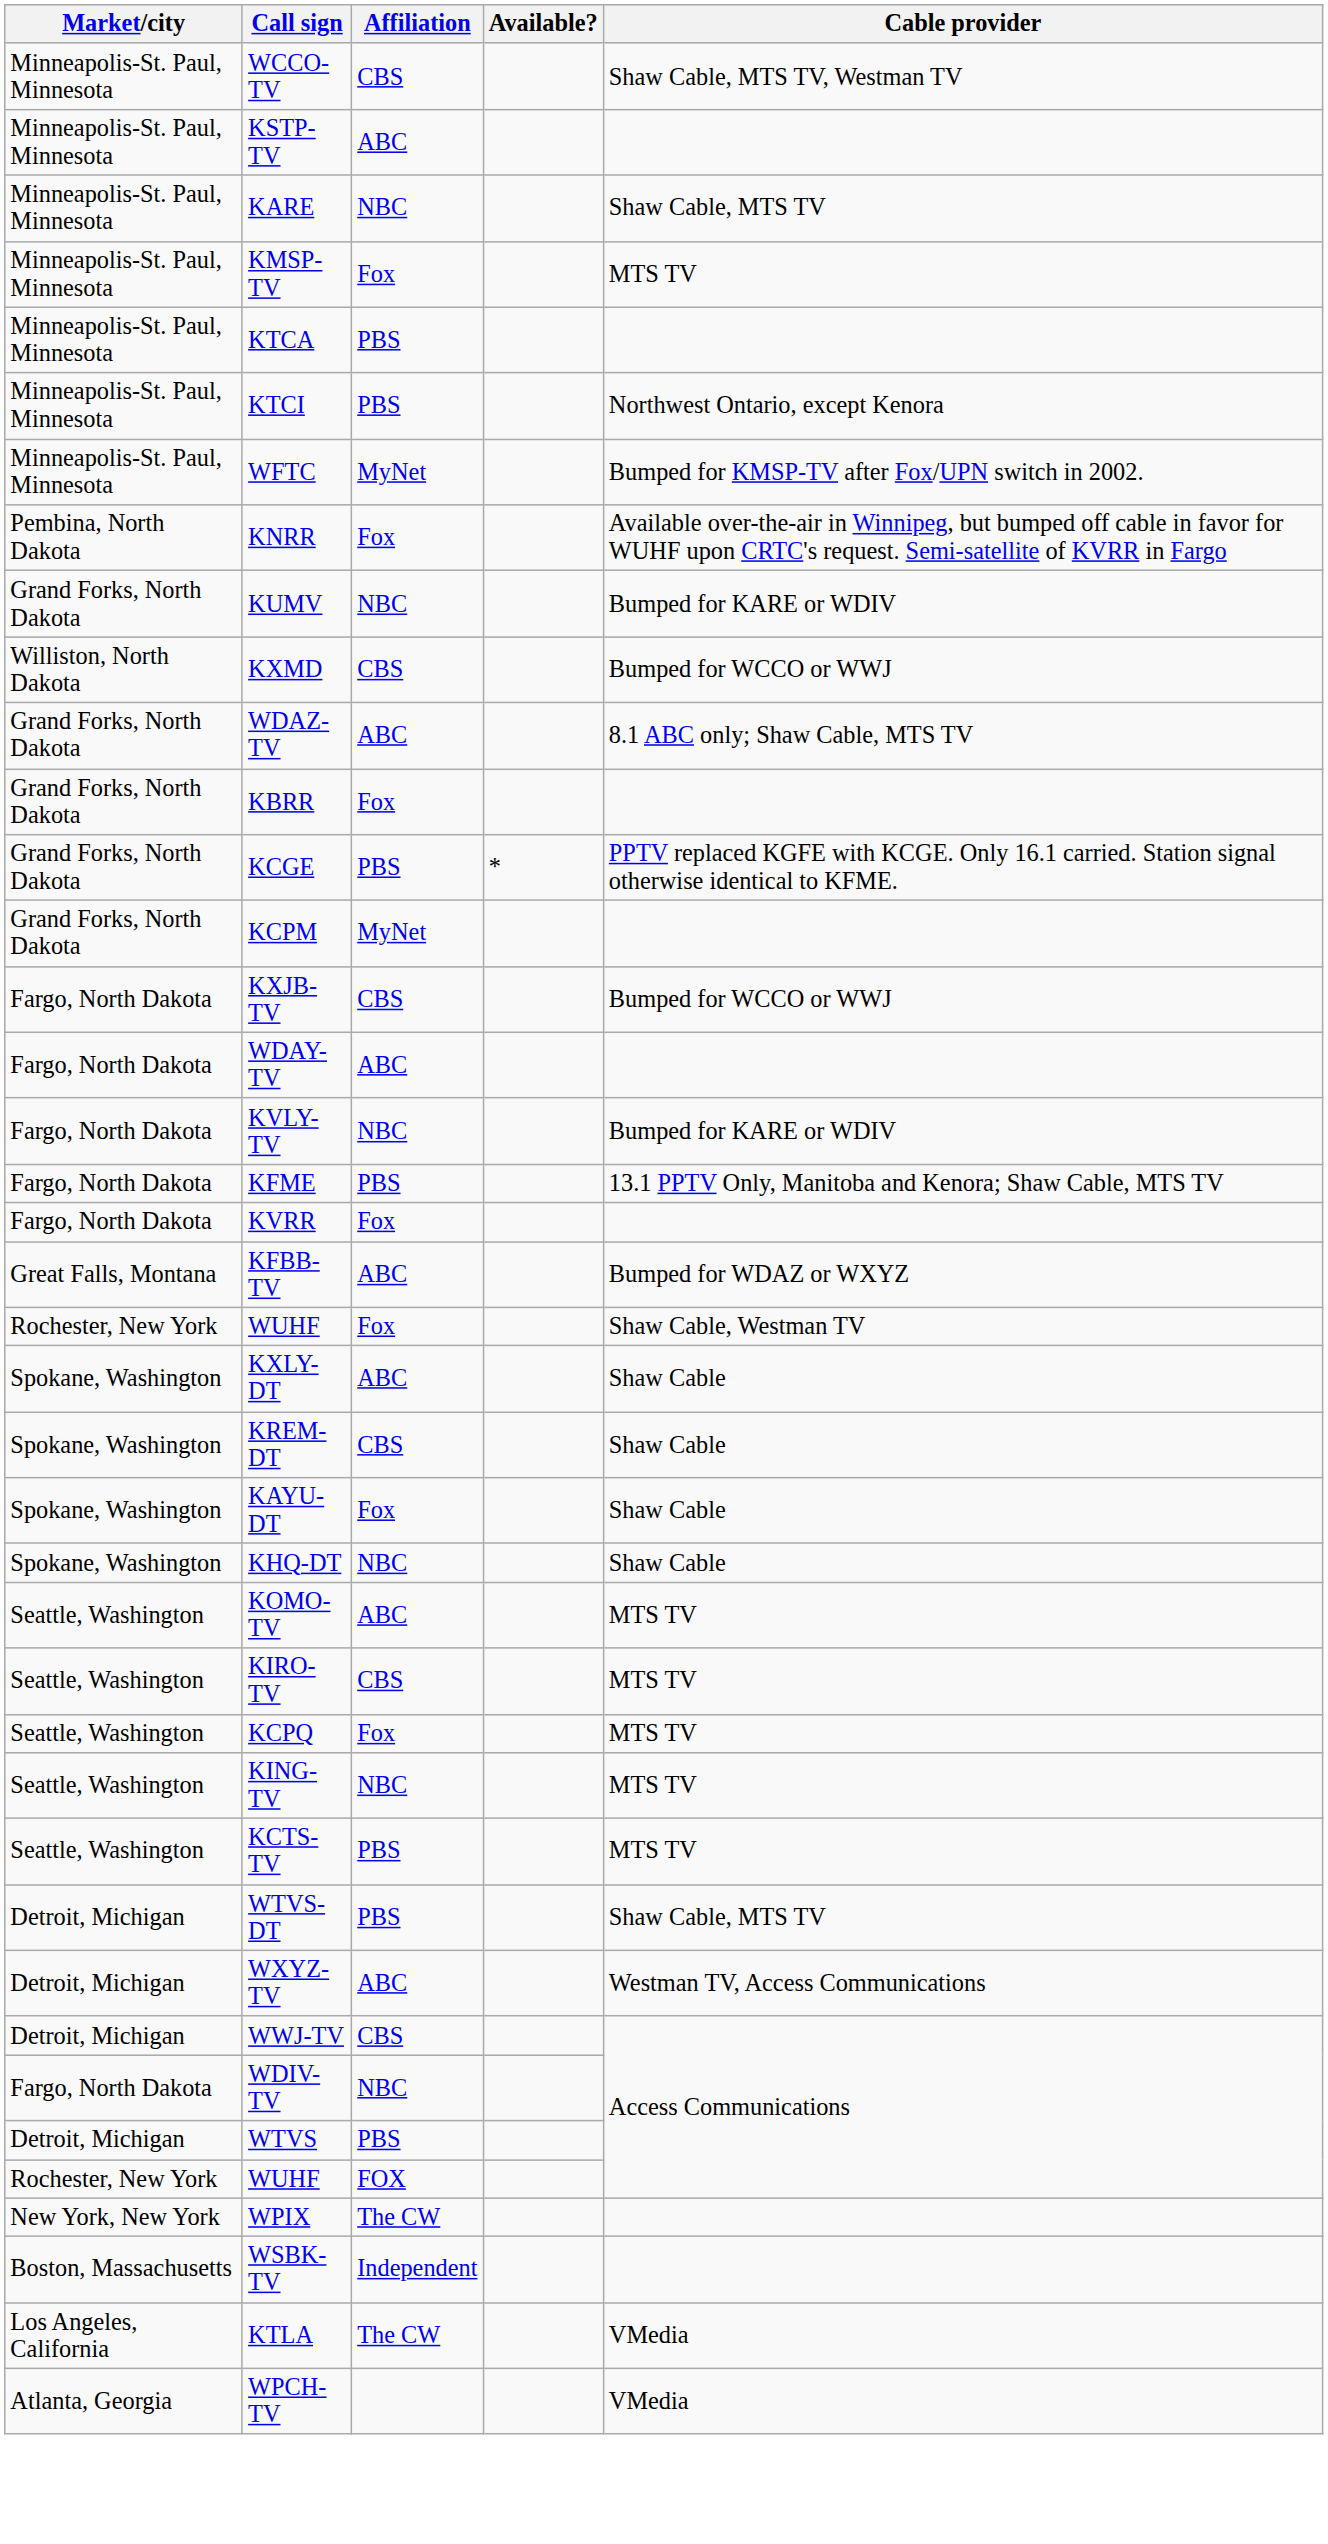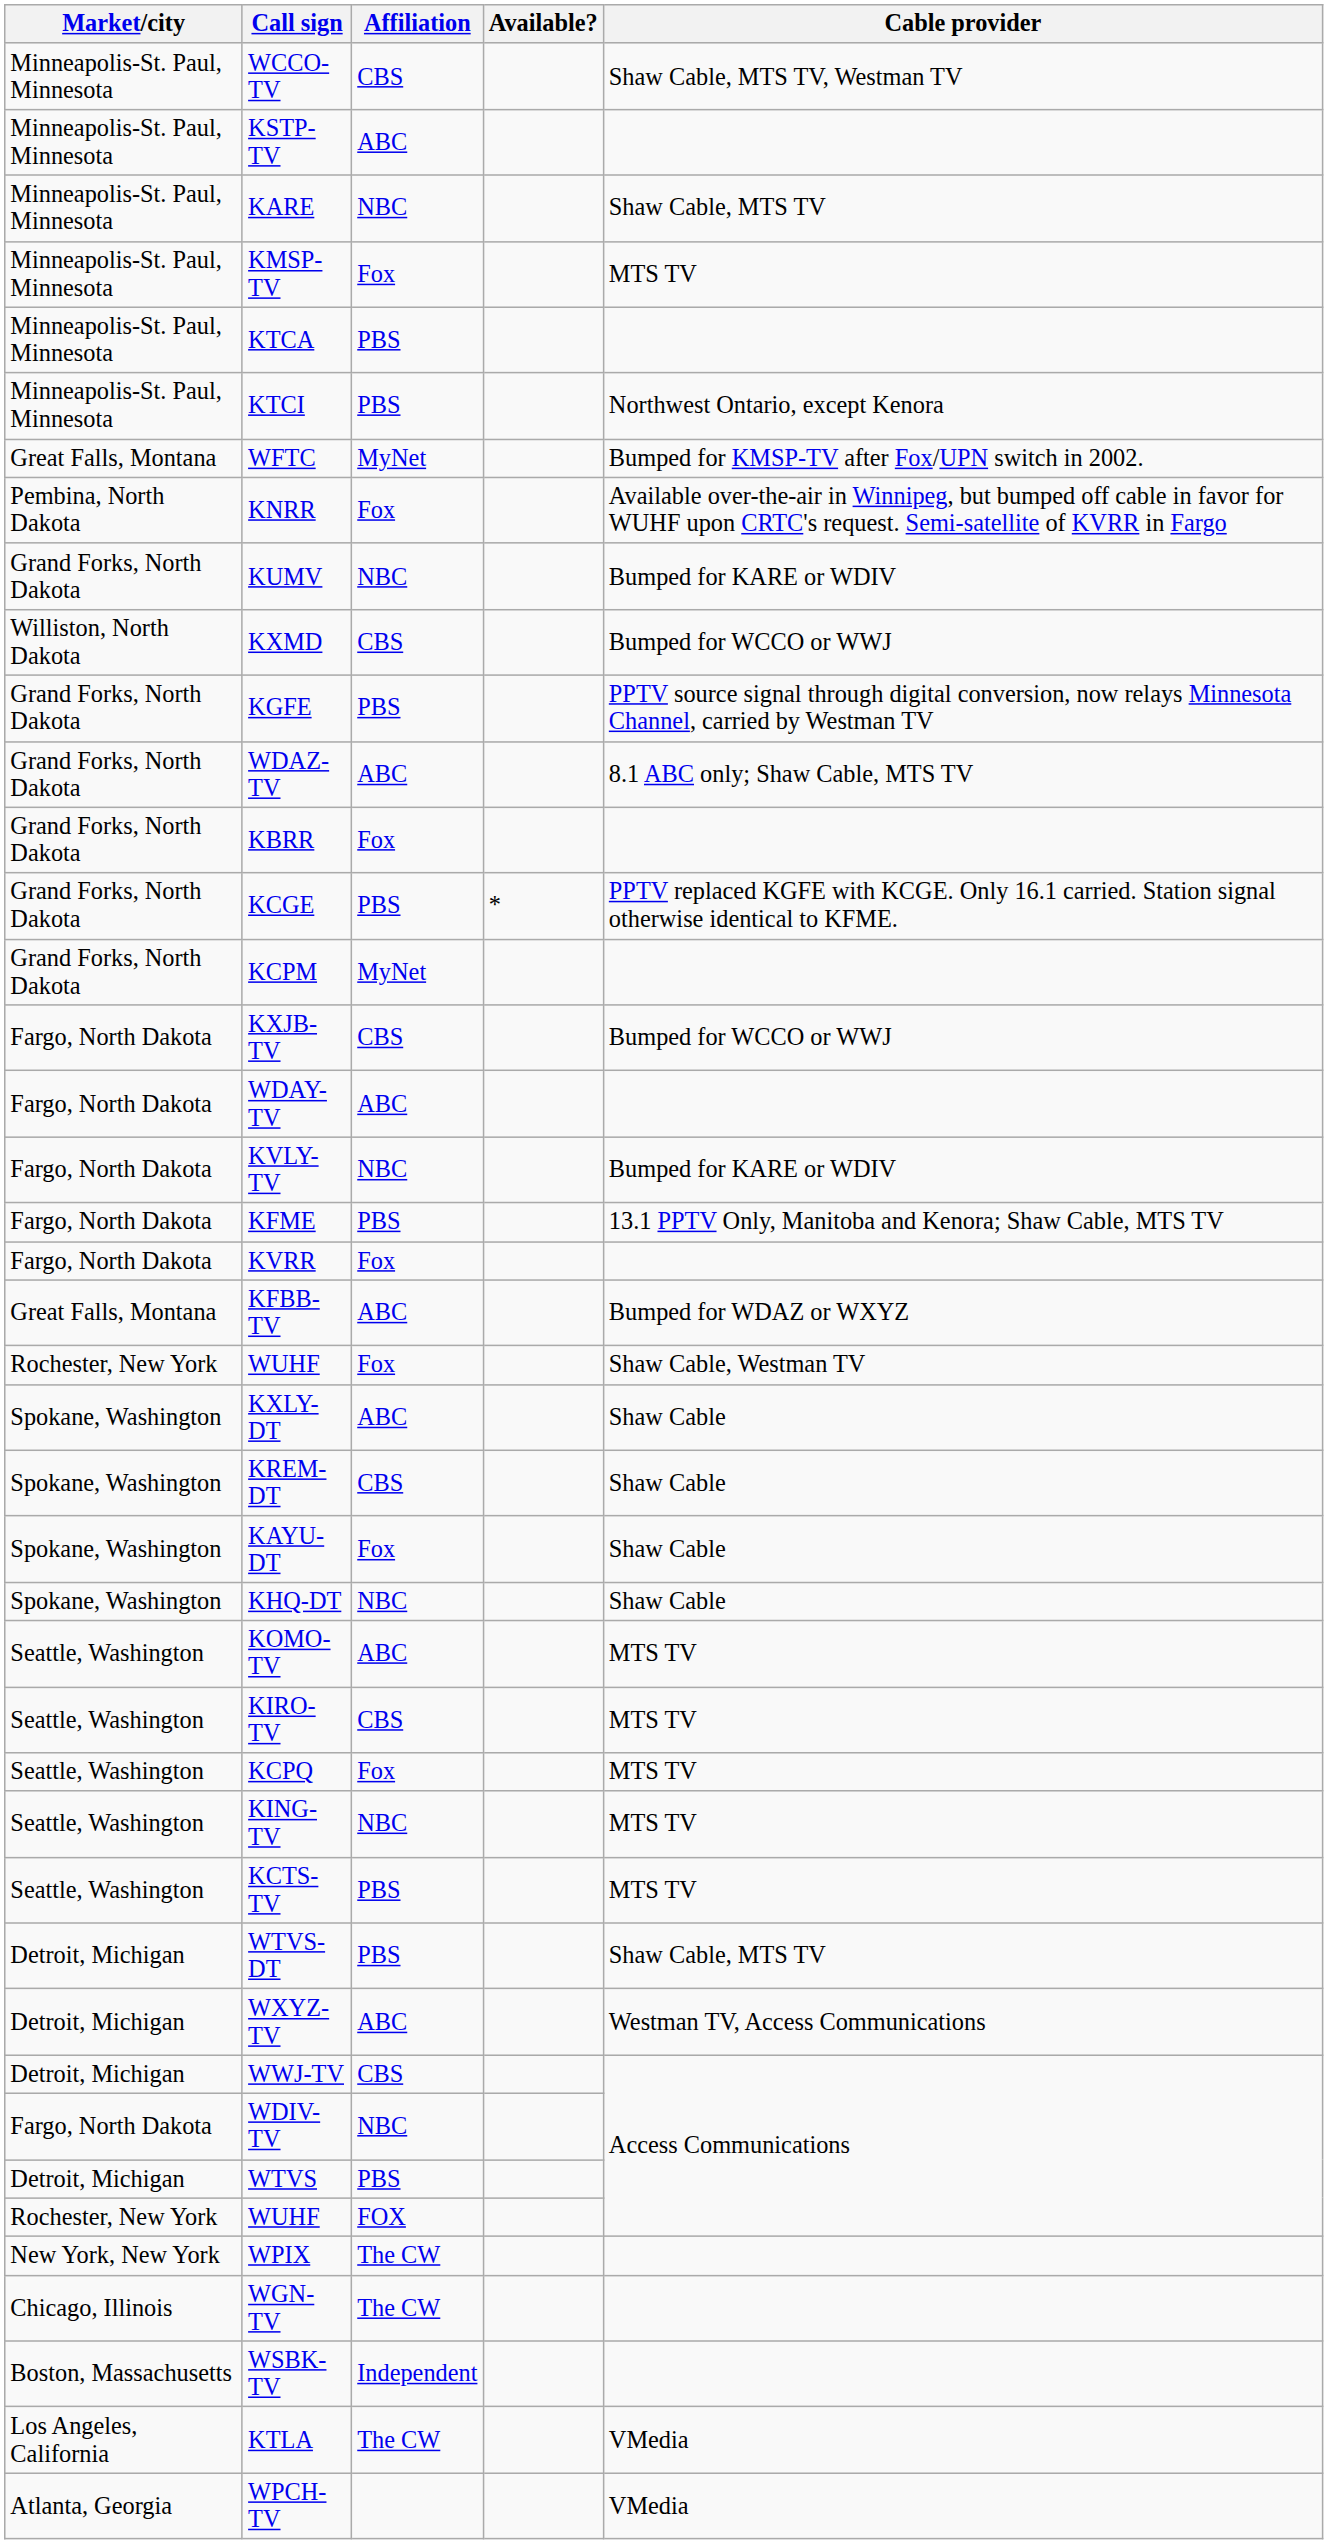 <table class="wikitable sortable">
 <tr>
 <th><a href='#'>Market</a>/city</th>
 <th><a href='#'>Call sign</a></th>
 <th><a href='#'>Affiliation</a></th>
 <th>Available?</th>
 <th>Cable provider</th>
 </tr>
 <tr>
 <td>Minneapolis-St. Paul, Minnesota</td>
 <td><a href='#'>WCCO-TV</a></td>
 <td><a href='#'>CBS</a></td>
 <td></td>
 <td>Shaw Cable, MTS TV, Westman TV</td>
 </tr>
 <tr>
 <td>Minneapolis-St. Paul, Minnesota</td>
 <td><a href='#'>KSTP-TV</a></td>
 <td><a href='#'>ABC</a></td>
 <td></td>
 <td></td>
 </tr>
 <tr>
 <td>Minneapolis-St. Paul, Minnesota</td>
 <td><a href='#'>KARE</a></td>
 <td><a href='#'>NBC</a></td>
 <td></td>
 <td>Shaw Cable, MTS TV</td>
 </tr>
 <tr>
 <td>Minneapolis-St. Paul, Minnesota</td>
 <td><a href='#'>KMSP-TV</a></td>
 <td><a href='#'>Fox</a></td>
 <td></td>
 <td>MTS TV</td>
 </tr>
 <tr>
 <td>Minneapolis-St. Paul, Minnesota</td>
 <td><a href='#'>KTCA</a></td>
 <td><a href='#'>PBS</a></td>
 <td></td>
 <td></td>
 </tr>
 <tr>
 <td>Minneapolis-St. Paul, Minnesota</td>
 <td><a href='#'>KTCI</a></td>
 <td><a href='#'>PBS</a></td>
 <td></td>
 <td>Northwest Ontario, except Kenora</td>
 </tr>
 <tr>
-<td>Minneapolis-St. Paul, Minnesota</td>
+<td>Great Falls, Montana</td>
 <td><a href='#'>WFTC</a></td>
 <td><a href='#'>MyNet</a></td>
 <td></td>
 <td> Bumped for <a href='#'>KMSP-TV</a> after <a href='#'>Fox</a>/<a href='#'>UPN</a> switch in 2002.</td>
 </tr>
 <tr>
 <td>Pembina, North Dakota</td>
 <td><a href='#'>KNRR</a></td>
 <td><a href='#'>Fox</a></td>
 <td></td>
 <td> Available over-the-air in <a href='#'>Winnipeg</a>, but bumped off cable in favor for WUHF upon <a href='#'>CRTC</a>'s request. <a href='#'>Semi-satellite</a> of <a href='#'>KVRR</a> in <a href='#'>Fargo</a></td>
 </tr>
 <tr>
 <td>Grand Forks, North Dakota</td>
 <td><a href='#'>KUMV</a></td>
 <td><a href='#'>NBC</a></td>
 <td></td>
 <td> Bumped for KARE or WDIV</td>
 </tr>
 <tr>
 <td>Williston, North Dakota</td>
 <td><a href='#'>KXMD</a></td>
 <td><a href='#'>CBS</a></td>
 <td></td>
 <td> Bumped for WCCO or WWJ</td>
+</tr>
+<tr>
+<td>Grand Forks, North Dakota</td>
+<td><a href='#'>KGFE</a></td>
+<td><a href='#'>PBS</a></td>
+<td></td>
+<td><a href='#'>PPTV</a> source signal through digital conversion, now relays <a href='#'>Minnesota Channel</a>, carried by Westman TV</td>
 </tr>
 <tr>
 <td>Grand Forks, North Dakota</td>
 <td><a href='#'>WDAZ-TV</a></td>
 <td><a href='#'>ABC</a></td>
 <td></td>
 <td>8.1 <a href='#'>ABC</a> only;  Shaw Cable, MTS TV</td>
 </tr>
 <tr>
 <td>Grand Forks, North Dakota</td>
 <td><a href='#'>KBRR</a></td>
 <td><a href='#'>Fox</a></td>
 <td></td>
 <td></td>
 </tr>
 <tr>
 <td>Grand Forks, North Dakota</td>
 <td><a href='#'>KCGE</a></td>
 <td><a href='#'>PBS</a></td>
 <td>*</td>
 <td><a href='#'>PPTV</a> replaced KGFE with KCGE.  Only 16.1 carried.  Station signal otherwise identical to KFME.</td>
 </tr>
 <tr>
 <td>Grand Forks, North Dakota</td>
 <td><a href='#'>KCPM</a></td>
 <td><a href='#'>MyNet</a></td>
 <td></td>
 <td></td>
 </tr>
 <tr>
 <td>Fargo, North Dakota</td>
 <td><a href='#'>KXJB-TV</a></td>
 <td><a href='#'>CBS</a></td>
 <td></td>
 <td> Bumped for WCCO or WWJ</td>
 </tr>
 <tr>
 <td>Fargo, North Dakota</td>
 <td><a href='#'>WDAY-TV</a></td>
 <td><a href='#'>ABC</a></td>
 <td></td>
 <td></td>
 </tr>
 <tr>
 <td>Fargo, North Dakota</td>
 <td><a href='#'>KVLY-TV</a></td>
 <td><a href='#'>NBC</a></td>
 <td></td>
 <td> Bumped for KARE or WDIV</td>
 </tr>
 <tr>
 <td>Fargo, North Dakota</td>
 <td><a href='#'>KFME</a></td>
 <td><a href='#'>PBS</a></td>
 <td></td>
 <td>13.1 <a href='#'>PPTV</a> Only, Manitoba and Kenora;  Shaw Cable, MTS TV</td>
 </tr>
 <tr>
 <td>Fargo, North Dakota</td>
 <td><a href='#'>KVRR</a></td>
 <td><a href='#'>Fox</a></td>
 <td></td>
 <td></td>
 </tr>
 <tr>
 <td>Great Falls, Montana</td>
 <td><a href='#'>KFBB-TV</a></td>
 <td><a href='#'>ABC</a></td>
 <td></td>
 <td> Bumped for WDAZ or WXYZ</td>
 </tr>
 <tr>
 <td>Rochester, New York</td>
 <td><a href='#'>WUHF</a></td>
 <td><a href='#'>Fox</a></td>
 <td></td>
 <td>Shaw Cable, Westman TV</td>
 </tr>
 <tr>
 <td>Spokane, Washington</td>
 <td><a href='#'>KXLY-DT</a></td>
 <td><a href='#'>ABC</a></td>
 <td></td>
 <td>Shaw Cable</td>
 </tr>
 <tr>
 <td>Spokane, Washington</td>
 <td><a href='#'>KREM-DT</a></td>
 <td><a href='#'>CBS</a></td>
 <td></td>
 <td>Shaw Cable</td>
 </tr>
 <tr>
 <td>Spokane, Washington</td>
 <td><a href='#'>KAYU-DT</a></td>
 <td><a href='#'>Fox</a></td>
 <td></td>
 <td>Shaw Cable</td>
 </tr>
 <tr>
 <td>Spokane, Washington</td>
 <td><a href='#'>KHQ-DT</a></td>
 <td><a href='#'>NBC</a></td>
 <td></td>
 <td>Shaw Cable</td>
 </tr>
 <tr>
 <td>Seattle, Washington</td>
 <td><a href='#'>KOMO-TV</a></td>
 <td><a href='#'>ABC</a></td>
 <td></td>
 <td>MTS TV</td>
 </tr>
 <tr>
 <td>Seattle, Washington</td>
 <td><a href='#'>KIRO-TV</a></td>
 <td><a href='#'>CBS</a></td>
 <td></td>
 <td>MTS TV</td>
 </tr>
 <tr>
 <td>Seattle, Washington</td>
 <td><a href='#'>KCPQ</a></td>
 <td><a href='#'>Fox</a></td>
 <td></td>
 <td>MTS TV</td>
 </tr>
 <tr>
 <td>Seattle, Washington</td>
 <td><a href='#'>KING-TV</a></td>
 <td><a href='#'>NBC</a></td>
 <td></td>
 <td>MTS TV</td>
 </tr>
 <tr>
 <td>Seattle, Washington</td>
 <td><a href='#'>KCTS-TV</a></td>
 <td><a href='#'>PBS</a></td>
 <td></td>
 <td>MTS TV</td>
 </tr>
 <tr>
 <td>Detroit, Michigan</td>
 <td><a href='#'>WTVS-DT</a></td>
 <td><a href='#'>PBS</a></td>
 <td></td>
 <td>Shaw Cable, MTS TV</td>
 </tr>
 <tr>
 <td>Detroit, Michigan</td>
 <td><a href='#'>WXYZ-TV</a></td>
 <td><a href='#'>ABC</a></td>
 <td></td>
 <td>Westman TV, Access Communications</td>
 </tr>
 <tr>
 <td>Detroit, Michigan</td>
 <td><a href='#'>WWJ-TV</a></td>
 <td><a href='#'>CBS</a></td>
 <td></td>
 <td rowspan="4">Access Communications</td>
 </tr>
 <tr>
 <td>Fargo, North Dakota</td>
 <td><a href='#'>WDIV-TV</a></td>
 <td><a href='#'>NBC</a></td>
 <td></td>
 </tr>
 <tr>
 <td>Detroit, Michigan</td>
 <td><a href='#'>WTVS</a></td>
 <td><a href='#'>PBS</a></td>
 <td></td>
 </tr>
 <tr>
 <td>Rochester, New York</td>
 <td><a href='#'>WUHF</a></td>
 <td><a href='#'>FOX</a></td>
 <td></td>
 </tr>
 <tr>
 <td>New York, New York</td>
 <td><a href='#'>WPIX</a></td>
 <td><a href='#'>The CW</a></td>
 <td></td>
 <td></td>
 </tr>
 <tr>
+<td>Chicago, Illinois</td>
+<td><a href='#'>WGN-TV</a></td>
+<td><a href='#'>The CW</a></td>
+<td></td>
+<td></td>
+</tr>
+<tr>
 <td>Boston, Massachusetts</td>
 <td><a href='#'>WSBK-TV</a></td>
 <td><a href='#'>Independent</a></td>
 <td></td>
 <td></td>
 </tr>
 <tr>
 <td>Los Angeles, California</td>
 <td><a href='#'>KTLA</a></td>
 <td><a href='#'>The CW</a></td>
 <td></td>
 <td>VMedia</td>
 </tr>
 <tr>
 <td>Atlanta, Georgia</td>
 <td><a href='#'>WPCH-TV</a></td>
 <td></td>
 <td></td>
 <td>VMedia</td>
 </tr>
 </table>
